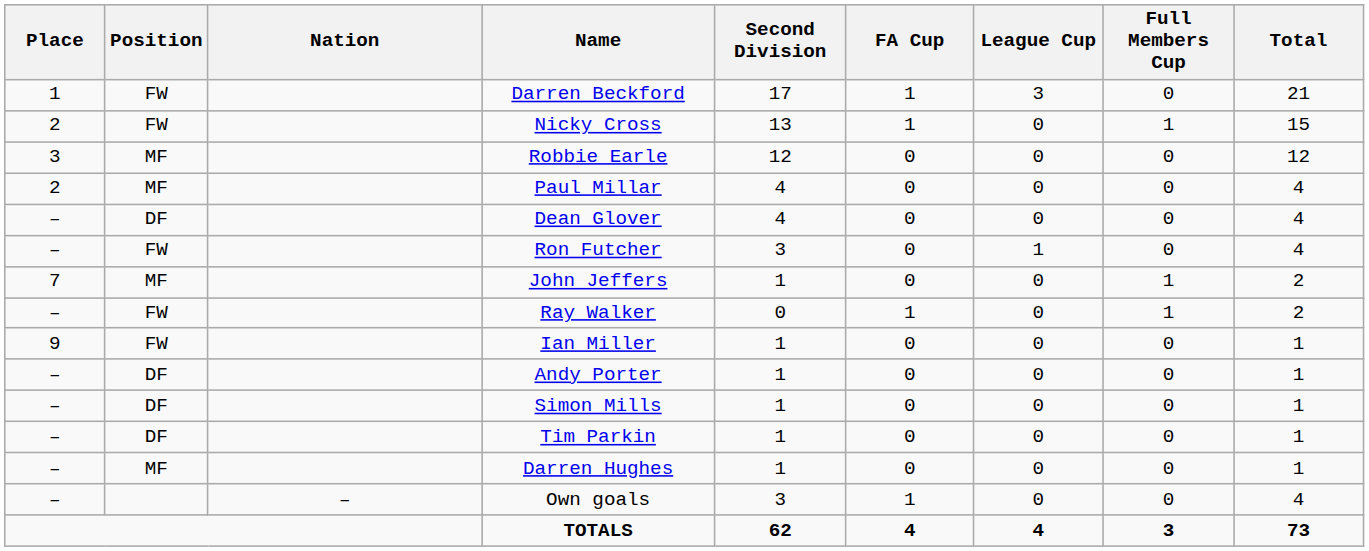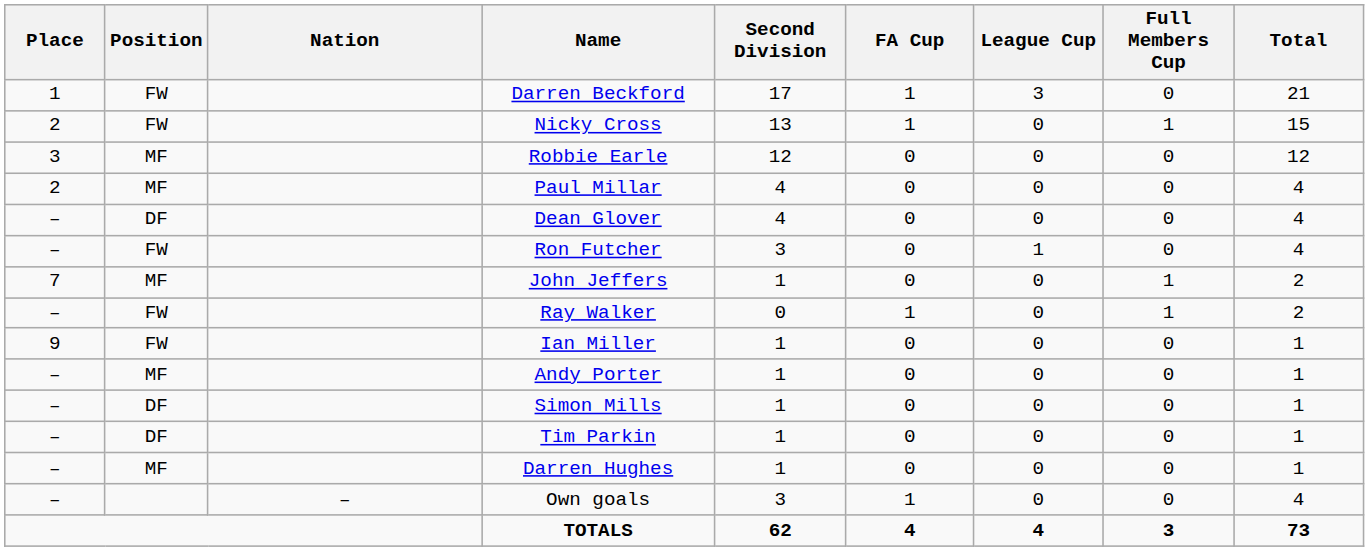 <table class="wikitable" style="font-size: 95%; text-align: center;">
 <tr>
 <th width=60>Place</th>
 <th width=60>Position</th>
 <th width=180>Nation</th>
 <th width=150>Name</th>
 <th width=80>Second Division</th>
 <th width=80>FA Cup</th>
 <th width=80>League Cup</th>
 <th width=80>Full Members Cup</th>
 <th width=80>Total</th>
 </tr>
 <tr>
 <td>1</td>
 <td>FW</td>
 <td></td>
 <td><a href='#'>Darren Beckford</a></td>
 <td>17</td>
 <td>1</td>
 <td>3</td>
 <td>0</td>
 <td>21</td>
 </tr>
 <tr>
 <td>2</td>
 <td>FW</td>
 <td></td>
 <td><a href='#'>Nicky Cross</a></td>
 <td>13</td>
 <td>1</td>
 <td>0</td>
 <td>1</td>
 <td>15</td>
 </tr>
 <tr>
 <td>3</td>
 <td>MF</td>
 <td></td>
 <td><a href='#'>Robbie Earle</a></td>
 <td>12</td>
 <td>0</td>
 <td>0</td>
 <td>0</td>
 <td>12</td>
 </tr>
 <tr>
 <td>2</td>
 <td>MF</td>
 <td></td>
 <td><a href='#'>Paul Millar</a></td>
 <td>4</td>
 <td>0</td>
 <td>0</td>
 <td>0</td>
 <td>4</td>
 </tr>
 <tr>
 <td>–</td>
 <td>DF</td>
 <td></td>
 <td><a href='#'>Dean Glover</a></td>
 <td>4</td>
 <td>0</td>
 <td>0</td>
 <td>0</td>
 <td>4</td>
 </tr>
 <tr>
 <td>–</td>
 <td>FW</td>
 <td></td>
 <td><a href='#'>Ron Futcher</a></td>
 <td>3</td>
 <td>0</td>
 <td>1</td>
 <td>0</td>
 <td>4</td>
 </tr>
 <tr>
 <td>7</td>
 <td>MF</td>
 <td></td>
 <td><a href='#'>John Jeffers</a></td>
 <td>1</td>
 <td>0</td>
 <td>0</td>
 <td>1</td>
 <td>2</td>
 </tr>
 <tr>
 <td>–</td>
 <td>FW</td>
 <td></td>
 <td><a href='#'>Ray Walker</a></td>
 <td>0</td>
 <td>1</td>
 <td>0</td>
 <td>1</td>
 <td>2</td>
 </tr>
 <tr>
 <td>9</td>
 <td>FW</td>
 <td></td>
 <td><a href='#'>Ian Miller</a></td>
 <td>1</td>
 <td>0</td>
 <td>0</td>
 <td>0</td>
 <td>1</td>
 </tr>
 <tr>
 <td>–</td>
-<td>DF</td>
+<td>MF</td>
 <td></td>
 <td><a href='#'>Andy Porter</a></td>
 <td>1</td>
 <td>0</td>
 <td>0</td>
 <td>0</td>
 <td>1</td>
 </tr>
 <tr>
 <td>–</td>
 <td>DF</td>
 <td></td>
 <td><a href='#'>Simon Mills</a></td>
 <td>1</td>
 <td>0</td>
 <td>0</td>
 <td>0</td>
 <td>1</td>
 </tr>
 <tr>
 <td>–</td>
 <td>DF</td>
 <td></td>
 <td><a href='#'>Tim Parkin</a></td>
 <td>1</td>
 <td>0</td>
 <td>0</td>
 <td>0</td>
 <td>1</td>
 </tr>
 <tr>
 <td>–</td>
 <td>MF</td>
 <td></td>
 <td><a href='#'>Darren Hughes</a></td>
 <td>1</td>
 <td>0</td>
 <td>0</td>
 <td>0</td>
 <td>1</td>
 </tr>
 <tr>
 <td>–</td>
 <td></td>
 <td>–</td>
 <td>Own goals</td>
 <td>3</td>
 <td>1</td>
 <td>0</td>
 <td>0</td>
 <td>4</td>
 </tr>
 <tr>
 <td colspan="3"></td>
 <td><strong>TOTALS</strong></td>
 <td><strong>62</strong></td>
 <td><strong>4</strong></td>
 <td><strong>4</strong></td>
 <td><strong>3</strong></td>
 <td><strong>73</strong></td>
 </tr>
 </table>
